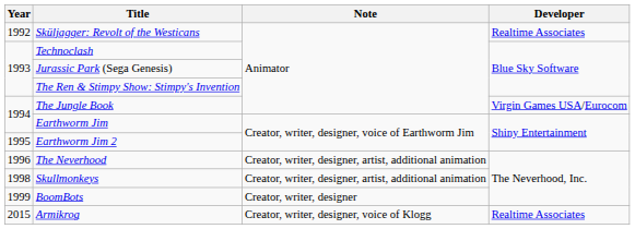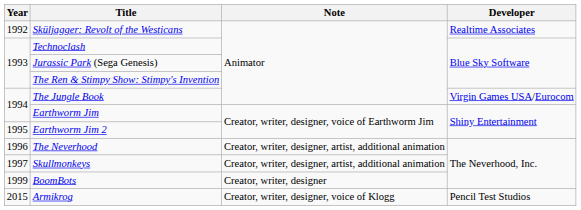 <table class="wikitable sortable">
 <tr>
 <th>Year</th>
 <th>Title</th>
 <th>Note</th>
 <th>Developer</th>
 </tr>
 <tr>
 <td>1992</td>
 <td><em><a href='#'>Sküljagger: Revolt of the Westicans</a></em></td>
 <td rowspan=5>Animator</td>
 <td><a href='#'>Realtime Associates</a></td>
 </tr>
 <tr>
 <td rowspan=3>1993</td>
 <td><em><a href='#'>Technoclash</a></em></td>
 <td rowspan=3><a href='#'>Blue Sky Software</a></td>
 </tr>
 <tr>
 <td><em><a href='#'>Jurassic Park</a></em> (Sega Genesis)</td>
 </tr>
 <tr>
 <td><em><a href='#'>The Ren & Stimpy Show: Stimpy's Invention</a></em></td>
 </tr>
 <tr>
 <td rowspan=2>1994</td>
 <td><em><a href='#'>The Jungle Book</a></em></td>
 <td><a href='#'>Virgin Games USA</a>/<a href='#'>Eurocom</a></td>
 </tr>
 <tr>
 <td><em><a href='#'>Earthworm Jim</a></em></td>
 <td rowspan=2>Creator, writer, designer, voice of Earthworm Jim</td>
 <td rowspan=2><a href='#'>Shiny Entertainment</a></td>
 </tr>
 <tr>
 <td>1995</td>
 <td><em><a href='#'>Earthworm Jim 2</a></em></td>
 </tr>
 <tr>
 <td>1996</td>
 <td><em><a href='#'>The Neverhood</a></em></td>
 <td>Creator, writer, designer, artist, additional animation</td>
 <td rowspan=3>The Neverhood, Inc.</td>
 </tr>
 <tr>
-<td>1998</td>
+<td>1997</td>
 <td><em><a href='#'>Skullmonkeys</a></em></td>
 <td>Creator, writer, designer, artist, additional animation</td>
 </tr>
 <tr>
 <td>1999</td>
 <td><em><a href='#'>BoomBots</a></em></td>
 <td>Creator, writer, designer</td>
 </tr>
 <tr>
 <td>2015</td>
 <td><em><a href='#'>Armikrog</a></em></td>
 <td>Creator, writer, designer, voice of Klogg</td>
-<td><a href='#'>Realtime Associates</a></td>
+<td>Pencil Test Studios</td>
 </tr>
 </table>
